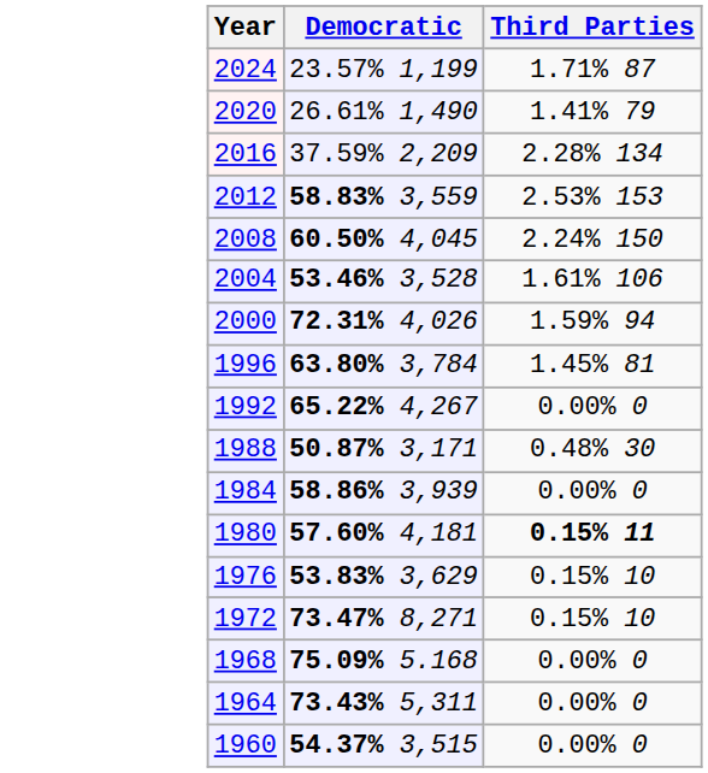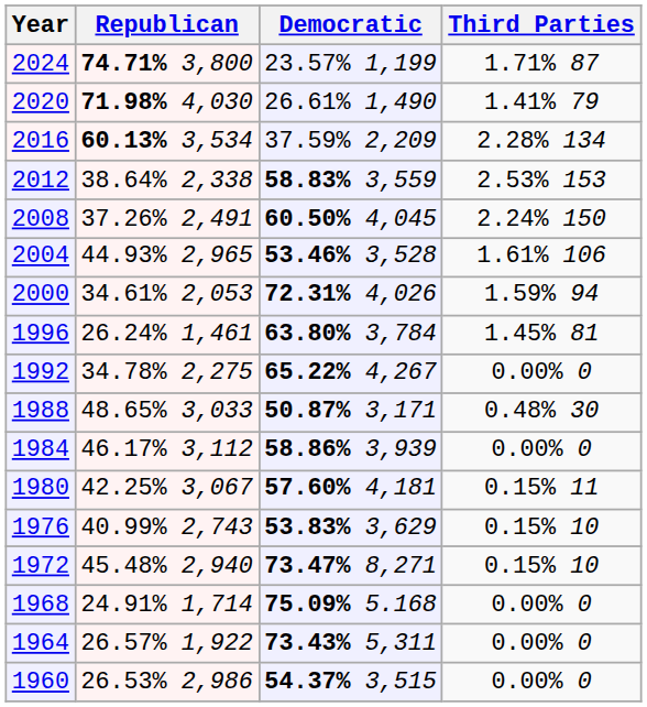 <table class="wikitable" style="float:right; font-size:95%;">
 <tr bgcolor=lightgrey>
 <th>Year</th>
+<th><a href='#'>Republican</a></th>
 <th><a href='#'>Democratic</a></th>
 <th><a href='#'>Third Parties</a></th>
 </tr>
 <tr>
 <td align="center" bgcolor="#fff3f3"><a href='#'>2024</a></td>
+<td align="center" bgcolor="fff3f3"><strong>74.71%</strong> <em>3,800</em></td>
 <td align="center" bgcolor="#f0f0ff">23.57% <em>1,199</em></td>
 <td align="center">1.71% <em>87</em></td>
 </tr>
 <tr>
 <td align="center" bgcolor="#fff3f3"><a href='#'>2020</a></td>
+<td align="center" bgcolor="fff3f3"><strong>71.98%</strong> <em>4,030</em></td>
 <td align="center" bgcolor="#f0f0ff">26.61% <em>1,490</em></td>
 <td align="center">1.41% <em>79</em></td>
 </tr>
 <tr>
 <td align="center" bgcolor="#fff3f3"><a href='#'>2016</a></td>
+<td align="center" bgcolor="fff3f3"><strong>60.13%</strong> <em>3,534</em></td>
 <td align="center" bgcolor="#f0f0ff">37.59% <em>2,209</em></td>
 <td align="center">2.28% <em>134</em></td>
 </tr>
 <tr>
 <td align="center" bgcolor="#f0f0ff"><a href='#'>2012</a></td>
+<td align="center" bgcolor="#fff3f3">38.64% <em>2,338</em></td>
 <td align="center" bgcolor="#f0f0ff"><strong>58.83%</strong> <em>3,559</em></td>
 <td align="center">2.53% <em>153</em></td>
 </tr>
 <tr>
 <td align="center" bgcolor="#f0f0ff"><a href='#'>2008</a></td>
+<td align="center" bgcolor="#fff3f3">37.26% <em>2,491</em></td>
 <td align="center" bgcolor="#f0f0ff"><strong>60.50%</strong> <em>4,045</em></td>
 <td align="center">2.24% <em>150</em></td>
 </tr>
 <tr>
 <td align="center" bgcolor="#f0f0ff"><a href='#'>2004</a></td>
+<td align="center" bgcolor="#fff3f3">44.93% <em>2,965</em></td>
 <td align="center" bgcolor="#f0f0ff"><strong>53.46%</strong> <em>3,528</em></td>
 <td align="center">1.61% <em>106</em></td>
 </tr>
 <tr>
 <td align="center" bgcolor="#f0f0ff"><a href='#'>2000</a></td>
+<td align="center" bgcolor="#fff3f3">34.61% <em>2,053</em></td>
 <td align="center" bgcolor="#f0f0ff"><strong>72.31%</strong> <em>4,026</em></td>
 <td align="center">1.59% <em>94</em></td>
 </tr>
 <tr>
 <td align="center" bgcolor="#f0f0ff"><a href='#'>1996</a></td>
+<td align="center" bgcolor="#fff3f3">26.24% <em>1,461</em></td>
 <td align="center" bgcolor="#f0f0ff"><strong>63.80%</strong> <em>3,784</em></td>
 <td align="center">1.45% <em>81</em></td>
 </tr>
 <tr>
 <td align="center" bgcolor="#f0f0ff"><a href='#'>1992</a></td>
+<td align="center" bgcolor="#fff3f3">34.78% <em>2,275</em></td>
 <td align="center" bgcolor="#f0f0ff"><strong>65.22%</strong> <em>4,267</em></td>
 <td align="center">0.00% <em>0</em></td>
 </tr>
 <tr>
 <td align="center" bgcolor="#f0f0ff"><a href='#'>1988</a></td>
+<td align="center" bgcolor="#fff3f3">48.65% <em>3,033</em></td>
 <td align="center" bgcolor="#f0f0ff"><strong>50.87%</strong> <em>3,171</em></td>
 <td align="center">0.48% <em>30</em></td>
 </tr>
 <tr>
 <td align="center" bgcolor="#f0f0ff"><a href='#'>1984</a></td>
+<td align="center" bgcolor="#fff3f3">46.17% <em>3,112</em></td>
 <td align="center" bgcolor="#f0f0ff"><strong>58.86%</strong> <em>3,939</em></td>
 <td align="center">0.00% <em>0</em></td>
 </tr>
 <tr>
 <td align="center" bgcolor="#f0f0ff"><a href='#'>1980</a></td>
+<td align="center" bgcolor="#fff3f3">42.25% <em>3,067</em></td>
 <td align="center" bgcolor="#f0f0ff"><strong>57.60%</strong> <em>4,181</em></td>
-<td align="center"><strong>0.15% <em>11</em></strong></td>
+<td align="center">0.15% <em>11</em></td>
 </tr>
 <tr>
 <td align="center" bgcolor="#f0f0ff"><a href='#'>1976</a></td>
+<td align="center" bgcolor="#fff3f3">40.99% <em>2,743</em></td>
 <td align="center" bgcolor="#f0f0ff"><strong>53.83%</strong> <em>3,629</em></td>
 <td align="center">0.15% <em>10</em></td>
 </tr>
 <tr>
 <td align="center" bgcolor="#f0f0ff"><a href='#'>1972</a></td>
+<td align="center" bgcolor="#fff3f3">45.48% <em>2,940</em></td>
 <td align="center" bgcolor="#f0f0ff"><strong>73.47%</strong> <em>8,271</em></td>
 <td align="center">0.15% <em>10</em></td>
 </tr>
 <tr>
 <td align="center" bgcolor="#f0f0ff"><a href='#'>1968</a></td>
+<td align="center" bgcolor="#fff3f3">24.91% <em>1,714</em></td>
 <td align="center" bgcolor="#f0f0ff"><strong>75.09%</strong> <em>5.168</em></td>
 <td align="center">0.00% <em>0</em></td>
 </tr>
 <tr>
 <td align="center" bgcolor="#f0f0ff"><a href='#'>1964</a></td>
+<td align="center" bgcolor="#fff3f3">26.57% <em>1,922</em></td>
 <td align="center" bgcolor="#f0f0ff"><strong>73.43%</strong> <em>5,311</em></td>
 <td align="center">0.00% <em>0</em></td>
 </tr>
 <tr>
 <td align="center" bgcolor="#f0f0ff"><a href='#'>1960</a></td>
+<td align="center" bgcolor="#fff3f3">26.53% <em>2,986</em></td>
 <td align="center" bgcolor="#f0f0ff"><strong>54.37%</strong> <em>3,515</em></td>
 <td align="center">0.00% <em>0</em></td>
 </tr>
 </table>
